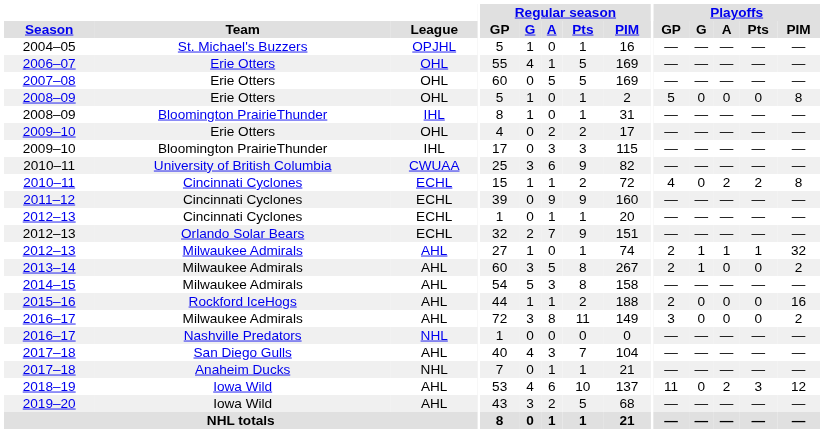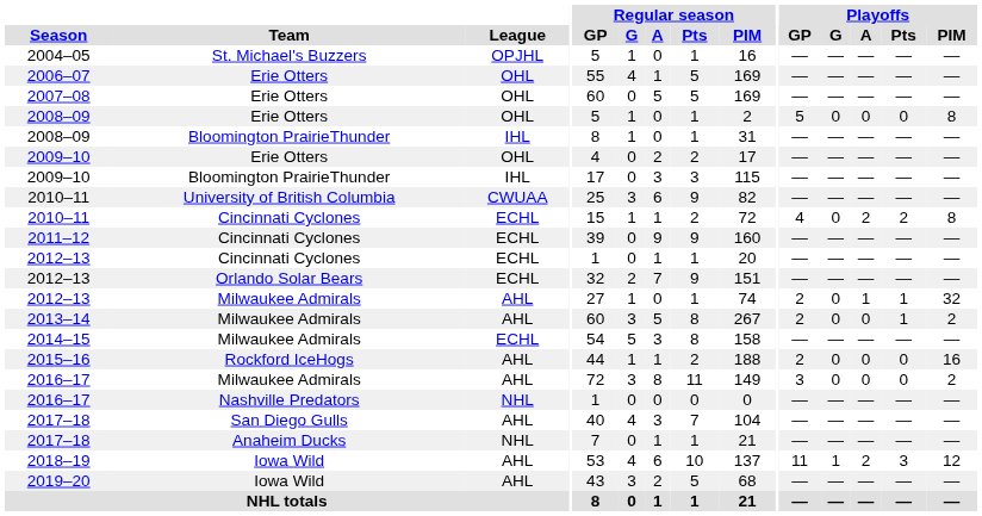 <table border="0" cellpadding="1" cellspacing="0" style="text-align:center; width:60em">
 <tr bgcolor="#e0e0e0">
 <th colspan="3" bgcolor="#ffffff"></th>
 <th rowspan="99" bgcolor="#ffffff"></th>
 <th colspan="5"><a href='#'>Regular season</a></th>
 <th rowspan="99" bgcolor="#ffffff"></th>
 <th colspan="5"><a href='#'>Playoffs</a></th>
 </tr>
 <tr bgcolor="#e0e0e0">
 <th><a href='#'>Season</a></th>
 <th>Team</th>
 <th>League</th>
 <th>GP</th>
 <th><a href='#'>G</a></th>
 <th><a href='#'>A</a></th>
 <th><a href='#'>Pts</a></th>
 <th><a href='#'>PIM</a></th>
 <th>GP</th>
 <th>G</th>
 <th>A</th>
 <th>Pts</th>
 <th>PIM</th>
 </tr>
 <tr>
 <td>2004–05</td>
 <td><a href='#'>St. Michael's Buzzers</a></td>
 <td><a href='#'>OPJHL</a></td>
 <td>5</td>
 <td>1</td>
 <td>0</td>
 <td>1</td>
 <td>16</td>
 <td>—</td>
 <td>—</td>
 <td>—</td>
 <td>—</td>
 <td>—</td>
 </tr>
 <tr bgcolor="#f0f0f0">
 <td><a href='#'>2006–07</a></td>
 <td><a href='#'>Erie Otters</a></td>
 <td><a href='#'>OHL</a></td>
 <td>55</td>
 <td>4</td>
 <td>1</td>
 <td>5</td>
 <td>169</td>
 <td>—</td>
 <td>—</td>
 <td>—</td>
 <td>—</td>
 <td>—</td>
 </tr>
 <tr>
 <td><a href='#'>2007–08</a></td>
 <td>Erie Otters</td>
 <td>OHL</td>
 <td>60</td>
 <td>0</td>
 <td>5</td>
 <td>5</td>
 <td>169</td>
 <td>—</td>
 <td>—</td>
 <td>—</td>
 <td>—</td>
 <td>—</td>
 </tr>
 <tr bgcolor="#f0f0f0">
 <td><a href='#'>2008–09</a></td>
 <td>Erie Otters</td>
 <td>OHL</td>
 <td>5</td>
 <td>1</td>
 <td>0</td>
 <td>1</td>
 <td>2</td>
 <td>5</td>
 <td>0</td>
 <td>0</td>
 <td>0</td>
 <td>8</td>
 </tr>
 <tr>
 <td>2008–09</td>
 <td><a href='#'>Bloomington PrairieThunder</a></td>
 <td><a href='#'>IHL</a></td>
 <td>8</td>
 <td>1</td>
 <td>0</td>
 <td>1</td>
 <td>31</td>
 <td>—</td>
 <td>—</td>
 <td>—</td>
 <td>—</td>
 <td>—</td>
 </tr>
 <tr bgcolor="#f0f0f0">
 <td><a href='#'>2009–10</a></td>
 <td>Erie Otters</td>
 <td>OHL</td>
 <td>4</td>
 <td>0</td>
 <td>2</td>
 <td>2</td>
 <td>17</td>
 <td>—</td>
 <td>—</td>
 <td>—</td>
 <td>—</td>
 <td>—</td>
 </tr>
 <tr>
 <td>2009–10</td>
 <td>Bloomington PrairieThunder</td>
 <td>IHL</td>
 <td>17</td>
 <td>0</td>
 <td>3</td>
 <td>3</td>
 <td>115</td>
 <td>—</td>
 <td>—</td>
 <td>—</td>
 <td>—</td>
 <td>—</td>
 </tr>
 <tr bgcolor="#f0f0f0">
 <td>2010–11</td>
 <td><a href='#'>University of British Columbia</a></td>
 <td><a href='#'>CWUAA</a></td>
 <td>25</td>
 <td>3</td>
 <td>6</td>
 <td>9</td>
 <td>82</td>
 <td>—</td>
 <td>—</td>
 <td>—</td>
 <td>—</td>
 <td>—</td>
 </tr>
 <tr>
 <td><a href='#'>2010–11</a></td>
 <td><a href='#'>Cincinnati Cyclones</a></td>
 <td><a href='#'>ECHL</a></td>
 <td>15</td>
 <td>1</td>
 <td>1</td>
 <td>2</td>
 <td>72</td>
 <td>4</td>
 <td>0</td>
 <td>2</td>
 <td>2</td>
 <td>8</td>
 </tr>
 <tr bgcolor="#f0f0f0">
 <td><a href='#'>2011–12</a></td>
 <td>Cincinnati Cyclones</td>
 <td>ECHL</td>
 <td>39</td>
 <td>0</td>
 <td>9</td>
 <td>9</td>
 <td>160</td>
 <td>—</td>
 <td>—</td>
 <td>—</td>
 <td>—</td>
 <td>—</td>
 </tr>
 <tr>
 <td><a href='#'>2012–13</a></td>
 <td>Cincinnati Cyclones</td>
 <td>ECHL</td>
 <td>1</td>
 <td>0</td>
 <td>1</td>
 <td>1</td>
 <td>20</td>
 <td>—</td>
 <td>—</td>
 <td>—</td>
 <td>—</td>
 <td>—</td>
 </tr>
 <tr bgcolor="#f0f0f0">
 <td>2012–13</td>
 <td><a href='#'>Orlando Solar Bears</a></td>
 <td>ECHL</td>
 <td>32</td>
 <td>2</td>
 <td>7</td>
 <td>9</td>
 <td>151</td>
 <td>—</td>
 <td>—</td>
 <td>—</td>
 <td>—</td>
 <td>—</td>
 </tr>
 <tr>
 <td><a href='#'>2012–13</a></td>
 <td><a href='#'>Milwaukee Admirals</a></td>
 <td><a href='#'>AHL</a></td>
 <td>27</td>
 <td>1</td>
 <td>0</td>
 <td>1</td>
 <td>74</td>
 <td>2</td>
-<td>1</td>
+<td>0</td>
 <td>1</td>
 <td>1</td>
 <td>32</td>
 </tr>
 <tr bgcolor="#f0f0f0">
 <td><a href='#'>2013–14</a></td>
 <td>Milwaukee Admirals</td>
 <td>AHL</td>
 <td>60</td>
 <td>3</td>
 <td>5</td>
 <td>8</td>
 <td>267</td>
 <td>2</td>
-<td>1</td>
 <td>0</td>
 <td>0</td>
+<td>1</td>
 <td>2</td>
 </tr>
 <tr>
 <td><a href='#'>2014–15</a></td>
 <td>Milwaukee Admirals</td>
-<td>AHL</td>
+<td><a href='#'>ECHL</a></td>
 <td>54</td>
 <td>5</td>
 <td>3</td>
 <td>8</td>
 <td>158</td>
 <td>—</td>
 <td>—</td>
 <td>—</td>
 <td>—</td>
 <td>—</td>
 </tr>
 <tr bgcolor="#f0f0f0">
 <td><a href='#'>2015–16</a></td>
 <td><a href='#'>Rockford IceHogs</a></td>
 <td>AHL</td>
 <td>44</td>
 <td>1</td>
 <td>1</td>
 <td>2</td>
 <td>188</td>
 <td>2</td>
 <td>0</td>
 <td>0</td>
 <td>0</td>
 <td>16</td>
 </tr>
 <tr>
 <td><a href='#'>2016–17</a></td>
 <td>Milwaukee Admirals</td>
 <td>AHL</td>
 <td>72</td>
 <td>3</td>
 <td>8</td>
 <td>11</td>
 <td>149</td>
 <td>3</td>
 <td>0</td>
 <td>0</td>
 <td>0</td>
 <td>2</td>
 </tr>
 <tr bgcolor="#f0f0f0">
 <td><a href='#'>2016–17</a></td>
 <td><a href='#'>Nashville Predators</a></td>
 <td><a href='#'>NHL</a></td>
 <td>1</td>
 <td>0</td>
 <td>0</td>
 <td>0</td>
 <td>0</td>
 <td>—</td>
 <td>—</td>
 <td>—</td>
 <td>—</td>
 <td>—</td>
 </tr>
 <tr>
 <td><a href='#'>2017–18</a></td>
 <td><a href='#'>San Diego Gulls</a></td>
 <td>AHL</td>
 <td>40</td>
 <td>4</td>
 <td>3</td>
 <td>7</td>
 <td>104</td>
 <td>—</td>
 <td>—</td>
 <td>—</td>
 <td>—</td>
 <td>—</td>
 </tr>
 <tr bgcolor="#f0f0f0">
 <td><a href='#'>2017–18</a></td>
 <td><a href='#'>Anaheim Ducks</a></td>
 <td>NHL</td>
 <td>7</td>
 <td>0</td>
 <td>1</td>
 <td>1</td>
 <td>21</td>
 <td>—</td>
 <td>—</td>
 <td>—</td>
 <td>—</td>
 <td>—</td>
 </tr>
 <tr>
 <td><a href='#'>2018–19</a></td>
 <td><a href='#'>Iowa Wild</a></td>
 <td>AHL</td>
 <td>53</td>
 <td>4</td>
 <td>6</td>
 <td>10</td>
 <td>137</td>
 <td>11</td>
-<td>0</td>
+<td>1</td>
 <td>2</td>
 <td>3</td>
 <td>12</td>
 </tr>
 <tr bgcolor="#f0f0f0">
 <td><a href='#'>2019–20</a></td>
 <td>Iowa Wild</td>
 <td>AHL</td>
 <td>43</td>
 <td>3</td>
 <td>2</td>
 <td>5</td>
 <td>68</td>
 <td>—</td>
 <td>—</td>
 <td>—</td>
 <td>—</td>
 <td>—</td>
 </tr>
 <tr bgcolor="#e0e0e0">
 <th colspan="3">NHL totals</th>
 <th>8</th>
 <th>0</th>
 <th>1</th>
 <th>1</th>
 <th>21</th>
 <th>—</th>
 <th>—</th>
 <th>—</th>
 <th>—</th>
 <th>—</th>
 </tr>
 </table>
